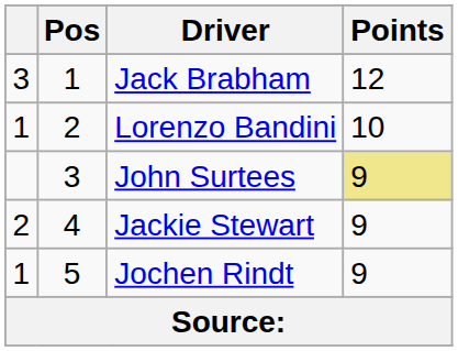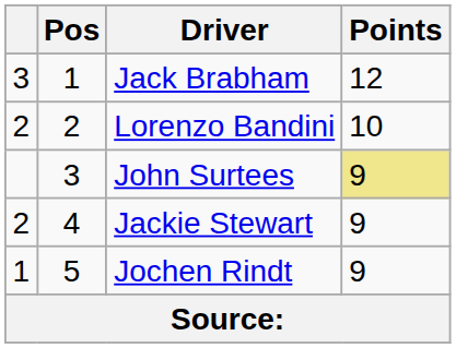 <table class="wikitable" style="font-size: 95%;">
 <tr>
 <th></th>
 <th>Pos</th>
 <th>Driver</th>
 <th>Points</th>
 </tr>
 <tr>
 <td align="left"> 3</td>
 <td style="text-align:center;">1</td>
 <td> <a href='#'>Jack Brabham</a></td>
 <td style="text-align:left;">12</td>
 </tr>
 <tr>
-<td align="left"> 1</td>
+<td align="left"> 2</td>
 <td style="text-align:center;">2</td>
 <td> <a href='#'>Lorenzo Bandini</a></td>
 <td style="text-align:left;">10</td>
 </tr>
 <tr>
 <td align="left"></td>
 <td style="text-align:center;">3</td>
 <td> <a href='#'>John Surtees</a></td>
 <td style="background: khaki; text-align:left;">9</td>
 </tr>
 <tr>
 <td align="left"> 2</td>
 <td style="text-align:center;">4</td>
 <td> <a href='#'>Jackie Stewart</a></td>
 <td style="text-align:left;">9</td>
 </tr>
 <tr>
 <td align="left"> 1</td>
 <td style="text-align:center;">5</td>
 <td> <a href='#'>Jochen Rindt</a></td>
 <td style="text-align:left;">9</td>
 </tr>
 <tr>
 <th colspan=4>Source: </th>
 </tr>
 </table>
